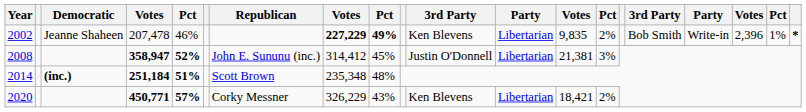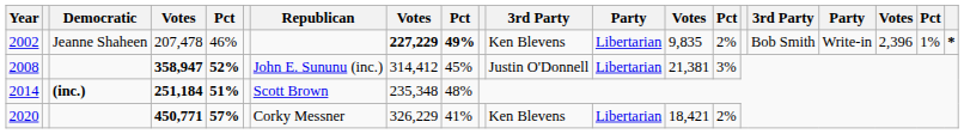 <table class="wikitable" style="margin:0.5em ; font-size:95%">
 <tr>
 <th>Year</th>
 <th></th>
 <th>Democratic</th>
 <th>Votes</th>
 <th>Pct</th>
 <th></th>
 <th>Republican</th>
 <th>Votes</th>
 <th>Pct</th>
 <th></th>
 <th>3rd Party</th>
 <th>Party</th>
 <th>Votes</th>
 <th>Pct</th>
 <th></th>
 <th>3rd Party</th>
 <th>Party</th>
 <th>Votes</th>
 <th>Pct</th>
 <th></th>
 </tr>
 <tr>
 <td><a href='#'>2002</a></td>
 <td></td>
 <td>Jeanne Shaheen</td>
 <td>207,478</td>
 <td>46%</td>
 <td></td>
 <td></td>
 <td><strong>227,229</strong></td>
 <td><strong>49%</strong></td>
 <td></td>
 <td>Ken Blevens</td>
 <td><a href='#'>Libertarian</a></td>
 <td>9,835</td>
 <td>2%</td>
 <td></td>
 <td>Bob Smith</td>
 <td>Write-in</td>
 <td>2,396</td>
 <td>1%</td>
 <td><strong>*</strong></td>
 </tr>
 <tr>
 <td><a href='#'>2008</a></td>
 <td></td>
 <td></td>
 <td><strong>358,947</strong></td>
 <td><strong>52%</strong></td>
 <td></td>
 <td><a href='#'>John E. Sununu</a> (inc.)</td>
 <td>314,412</td>
 <td>45%</td>
 <td></td>
 <td>Justin O'Donnell</td>
 <td><a href='#'>Libertarian</a></td>
 <td>21,381</td>
 <td>3%</td>
 </tr>
 <tr>
 <td><a href='#'>2014</a></td>
 <td></td>
 <td> <strong>(inc.)</strong></td>
 <td><strong>251,184</strong></td>
 <td><strong>51%</strong></td>
 <td></td>
 <td><a href='#'>Scott Brown</a></td>
 <td>235,348</td>
 <td>48%</td>
 </tr>
 <tr>
 <td><a href='#'>2020</a></td>
 <td></td>
 <td></td>
 <td><strong>450,771</strong></td>
 <td><strong>57%</strong></td>
 <td></td>
 <td>Corky Messner</td>
 <td>326,229</td>
-<td>43%</td>
+<td>41%</td>
 <td></td>
 <td>Ken Blevens</td>
 <td><a href='#'>Libertarian</a></td>
 <td>18,421</td>
 <td>2%</td>
 </tr>
 </table>
